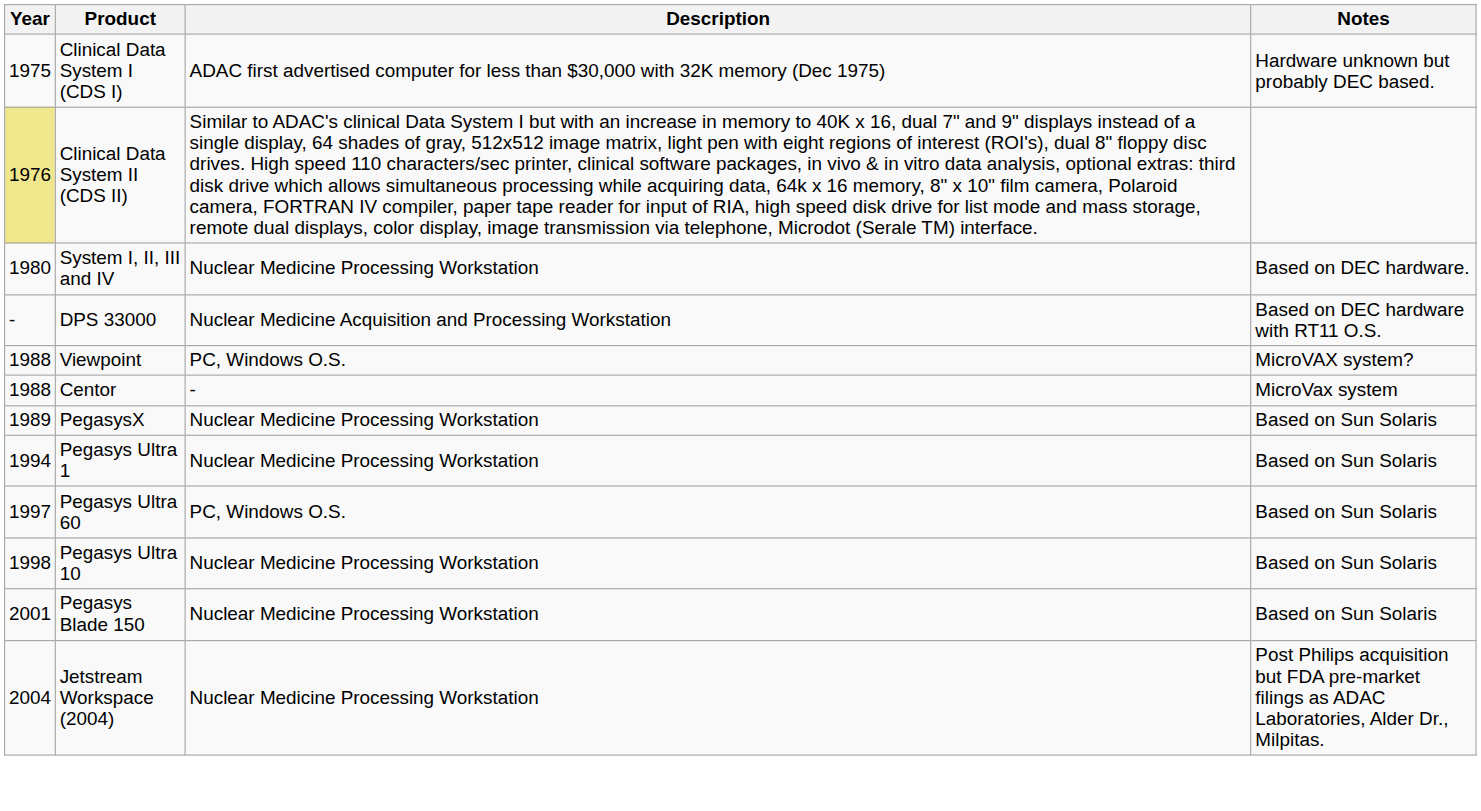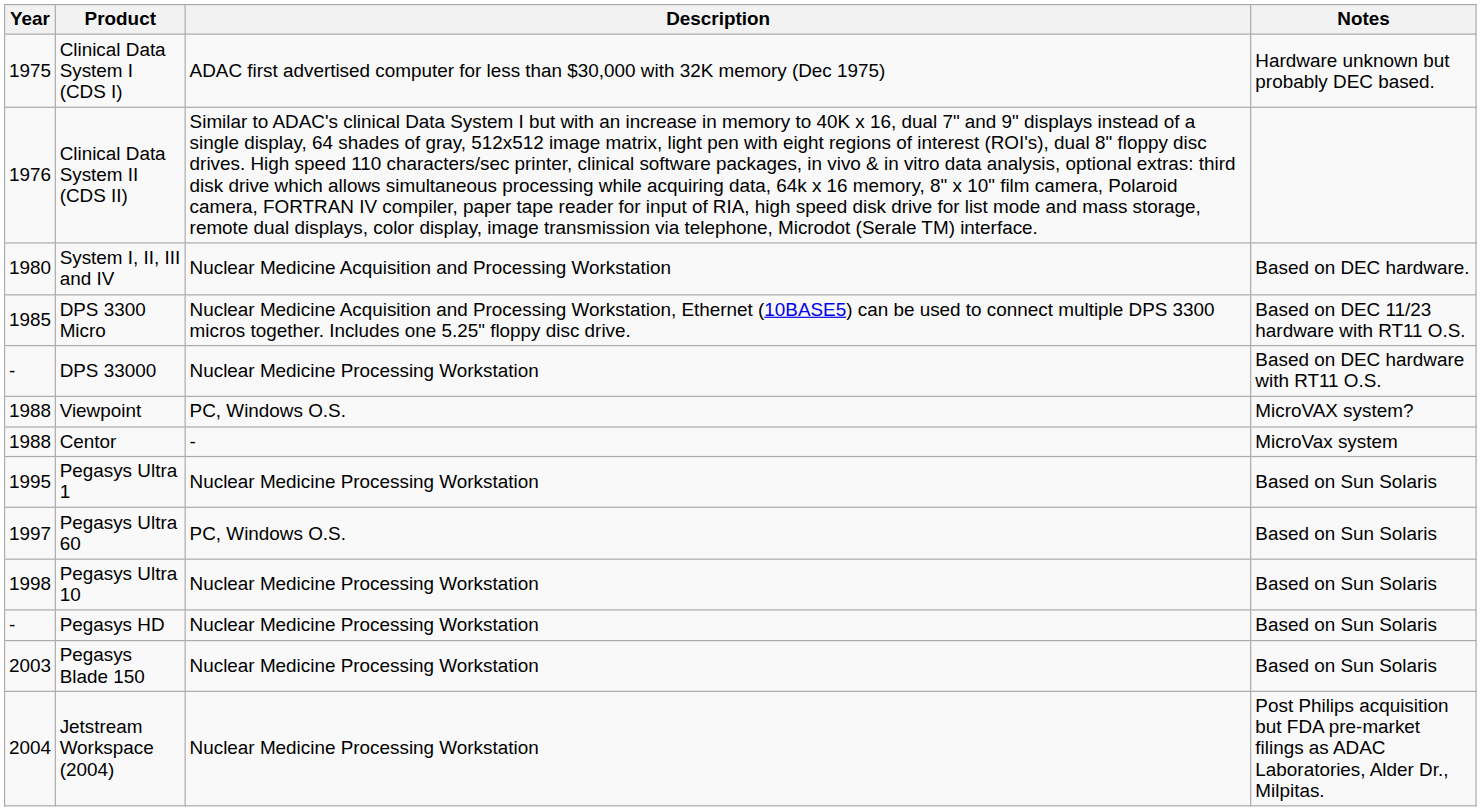 <table class="wikitable">
 <tr>
 <th>Year</th>
 <th>Product</th>
 <th>Description</th>
 <th>Notes</th>
 </tr>
 <tr>
 <td>1975</td>
 <td>Clinical Data System I (CDS I)</td>
 <td>ADAC first advertised computer for less than $30,000 with 32K memory (Dec 1975)</td>
 <td>Hardware unknown but probably DEC based.</td>
 </tr>
 <tr>
-<td style="background: khaki;">1976</td>
+<td>1976</td>
 <td>Clinical Data System II (CDS II)</td>
 <td>Similar to ADAC's clinical Data System I but with an increase in memory to 40K x 16, dual 7" and 9" displays instead of a single display, 64 shades of gray, 512x512 image matrix, light pen with eight regions of interest (ROI's), dual 8" floppy disc drives. High speed 110 characters/sec printer, clinical software packages,  in vivo & in vitro data analysis, optional extras: third disk drive which allows simultaneous processing while acquiring data, 64k x 16 memory, 8" x 10" film camera, Polaroid camera, FORTRAN IV compiler, paper tape reader for input of RIA, high speed disk drive for list mode and mass storage, remote dual displays, color display, image transmission via telephone, Microdot (Serale TM) interface.</td>
 <td></td>
 </tr>
 <tr>
 <td>1980</td>
 <td>System I, II, III and IV</td>
-<td>Nuclear Medicine Processing Workstation</td>
+<td>Nuclear Medicine Acquisition and Processing Workstation</td>
 <td>Based on DEC hardware.</td>
+</tr>
+<tr>
+<td>1985</td>
+<td>DPS 3300 Micro</td>
+<td>Nuclear Medicine Acquisition and Processing Workstation, Ethernet (<a href='#'>10BASE5</a>) can be used to connect multiple DPS 3300 micros together. Includes one 5.25" floppy disc drive.</td>
+<td>Based on DEC 11/23 hardware with RT11 O.S.</td>
 </tr>
 <tr>
 <td>-</td>
 <td>DPS 33000</td>
-<td>Nuclear Medicine Acquisition and Processing Workstation</td>
+<td>Nuclear Medicine Processing Workstation</td>
 <td>Based on DEC hardware with RT11 O.S.</td>
 </tr>
 <tr>
 <td>1988</td>
 <td>Viewpoint</td>
 <td>PC, Windows O.S.</td>
 <td>MicroVAX system?</td>
 </tr>
 <tr>
 <td>1988</td>
 <td>Centor</td>
 <td>-</td>
 <td>MicroVax system</td>
 </tr>
 <tr>
-<td>1989</td>
-<td>PegasysX</td>
-<td>Nuclear Medicine Processing Workstation</td>
-<td>Based on Sun Solaris</td>
-</tr>
-<tr>
-<td>1994</td>
+<td>1995</td>
 <td>Pegasys Ultra 1</td>
 <td>Nuclear Medicine Processing Workstation</td>
 <td>Based on Sun Solaris</td>
 </tr>
 <tr>
 <td>1997</td>
 <td>Pegasys Ultra 60</td>
 <td>PC, Windows O.S.</td>
 <td>Based on Sun Solaris</td>
 </tr>
 <tr>
 <td>1998</td>
 <td>Pegasys Ultra 10</td>
 <td>Nuclear Medicine Processing Workstation</td>
 <td>Based on Sun Solaris</td>
 </tr>
 <tr>
-<td>2001</td>
+<td>-</td>
+<td>Pegasys HD</td>
+<td>Nuclear Medicine Processing Workstation</td>
+<td>Based on Sun Solaris</td>
+</tr>
+<tr>
+<td>2003</td>
 <td>Pegasys Blade 150</td>
 <td>Nuclear Medicine Processing Workstation</td>
 <td>Based on Sun Solaris</td>
 </tr>
 <tr>
 <td>2004</td>
 <td>Jetstream Workspace (2004)</td>
 <td>Nuclear Medicine Processing Workstation</td>
 <td>Post Philips acquisition but FDA pre-market filings as ADAC Laboratories, Alder Dr., Milpitas.</td>
 </tr>
 </table>
